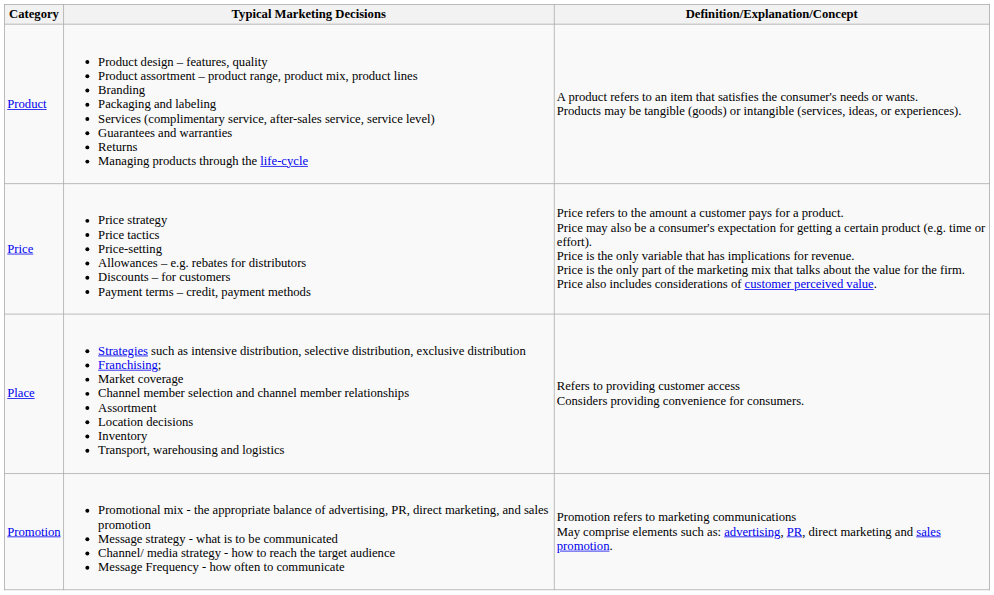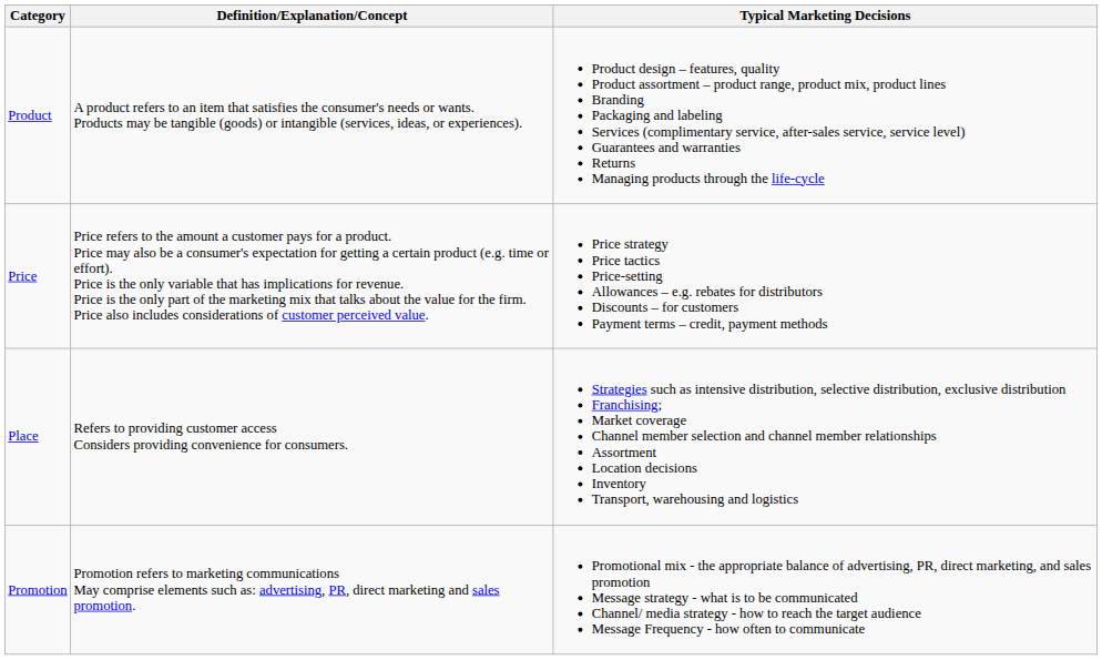 <table class="wikitable">
 <tr>
 <th>Category</th>
+<th>Definition/Explanation/Concept</th>
 <th>Typical Marketing Decisions</th>
-<th>Definition/Explanation/Concept</th>
 </tr>
 <tr>
 <td><a href='#'>Product</a></td>
+<td>A product refers to an item that satisfies the consumer's needs or wants.<br>Products may be tangible (goods) or intangible (services, ideas, or experiences).</td>
 <td><br><ul><li>Product design – features, quality</li><li>Product assortment – product range, product mix, product lines</li><li>Branding</li><li>Packaging and labeling</li><li>Services (complimentary service, after-sales service, service level)</li><li>Guarantees and warranties</li><li>Returns</li><li>Managing products through the <a href='#'>life-cycle</a></li></ul></td>
-<td>A product refers to an item that satisfies the consumer's needs or wants.<br>Products may be tangible (goods) or intangible (services, ideas, or experiences).</td>
 </tr>
 <tr>
 <td><a href='#'>Price</a></td>
+<td>Price refers to the amount a customer pays for a product.<br>Price may also be a consumer's expectation for getting a certain product (e.g. time or effort).<br>Price is the only variable that has implications for revenue.<br>Price is the only part of the marketing mix that talks about the value for the firm.<br>Price also includes considerations of <a href='#'>customer perceived value</a>.</td>
 <td><br><ul><li>Price strategy</li><li>Price tactics</li><li>Price-setting</li><li>Allowances – e.g. rebates for distributors</li><li>Discounts – for customers</li><li>Payment terms – credit, payment methods</li></ul></td>
-<td>Price refers to the amount a customer pays for a product.<br>Price may also be a consumer's expectation for getting a certain product (e.g. time or effort).<br>Price is the only variable that has implications for revenue.<br>Price is the only part of the marketing mix that talks about the value for the firm.<br>Price also includes considerations of <a href='#'>customer perceived value</a>.</td>
 </tr>
 <tr>
 <td><a href='#'>Place</a></td>
+<td>Refers to providing customer access<br>Considers providing convenience for consumers.</td>
 <td><br><ul><li><a href='#'>Strategies</a> such as intensive distribution, selective distribution, exclusive distribution</li><li><a href='#'>Franchising</a>;</li><li>Market coverage</li><li>Channel member selection and channel member relationships</li><li>Assortment</li><li>Location decisions</li><li>Inventory</li><li>Transport, warehousing and logistics</li></ul></td>
-<td>Refers to providing customer access<br>Considers providing convenience for consumers.</td>
 </tr>
 <tr>
 <td><a href='#'>Promotion</a></td>
+<td>Promotion refers to marketing communications<br>May comprise elements such as: <a href='#'>advertising</a>, <a href='#'>PR</a>, direct marketing and <a href='#'>sales promotion</a>.</td>
 <td><br><ul><li>Promotional mix - the appropriate balance of advertising, PR, direct marketing, and sales promotion</li><li>Message strategy - what is to be communicated</li><li>Channel/ media strategy - how to reach the target audience</li><li>Message Frequency - how often to communicate</li></ul></td>
-<td>Promotion refers to marketing communications<br>May comprise elements such as: <a href='#'>advertising</a>, <a href='#'>PR</a>, direct marketing and <a href='#'>sales promotion</a>.</td>
 </tr>
 </table>
